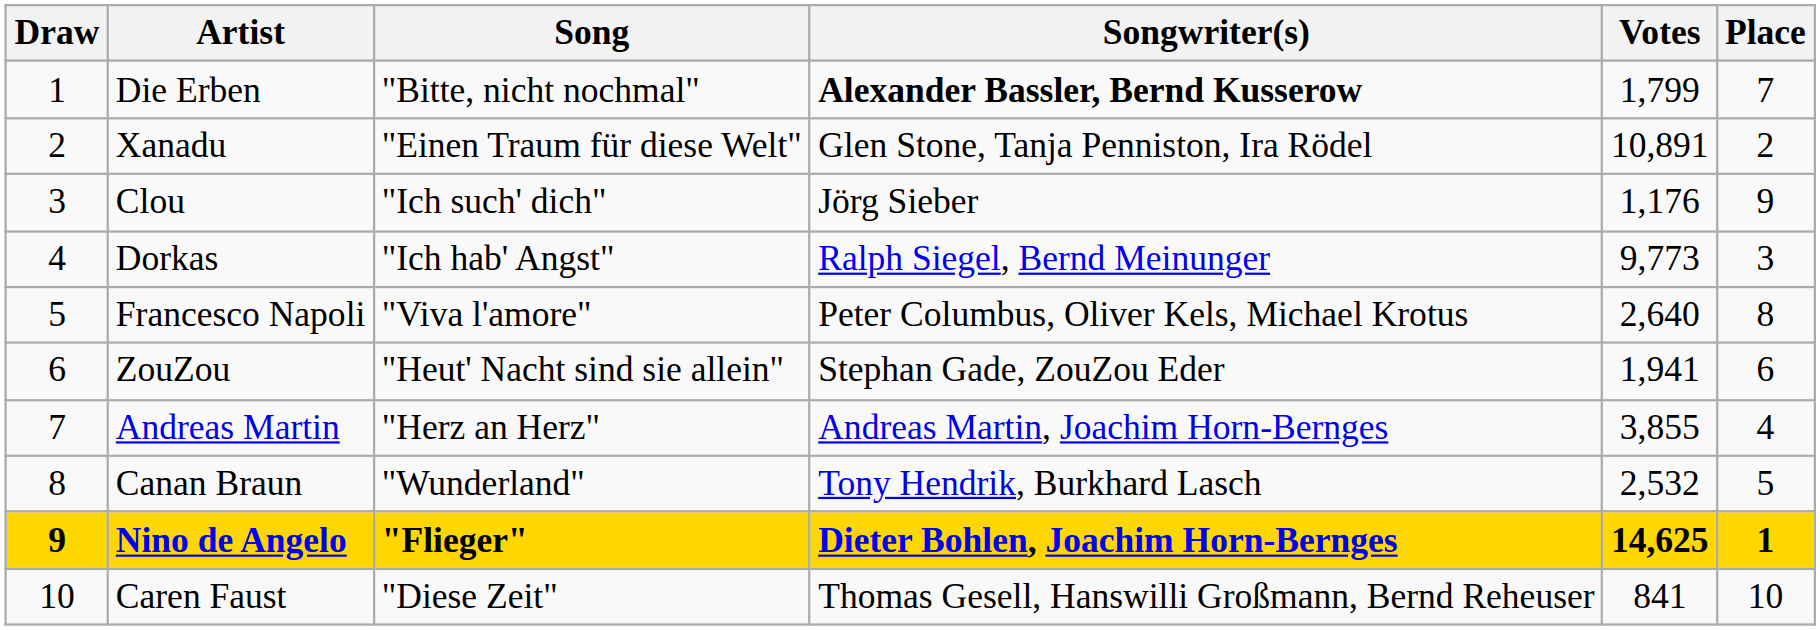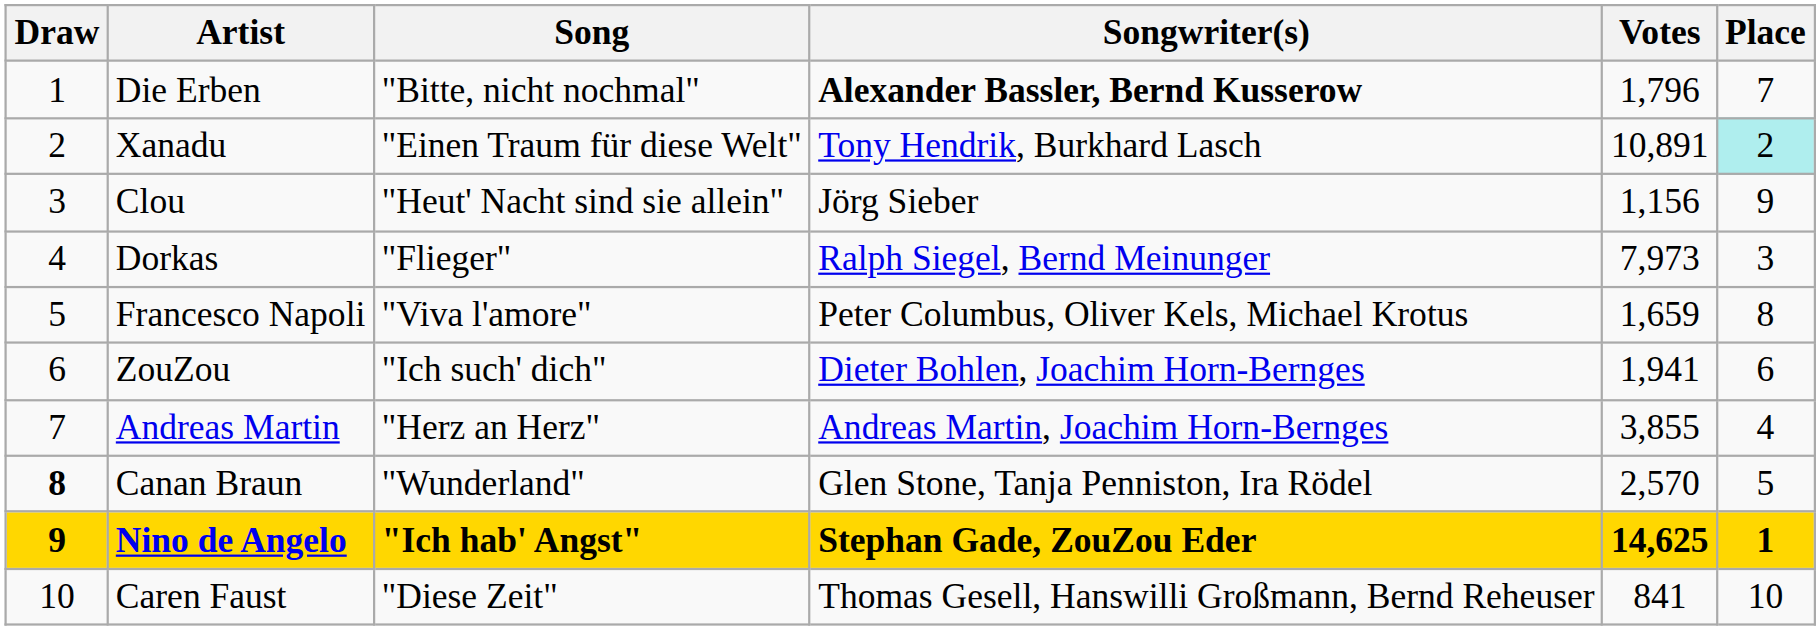 <table class="sortable wikitable" style="margin: 1em auto 1em auto; text-align:center">
 <tr>
 <th>Draw</th>
 <th>Artist</th>
 <th>Song</th>
 <th>Songwriter(s)</th>
 <th>Votes</th>
 <th>Place</th>
 </tr>
 <tr>
 <td>1</td>
 <td align="left">Die Erben</td>
 <td align="left">"Bitte, nicht nochmal"</td>
 <td align="left"><strong>Alexander Bassler, Bernd Kusserow</strong></td>
-<td>1,799</td>
+<td>1,796</td>
 <td>7</td>
 </tr>
 <tr>
 <td>2</td>
 <td align="left">Xanadu</td>
 <td align="left">"Einen Traum für diese Welt"</td>
-<td align="left">Glen Stone, Tanja Penniston, Ira Rödel</td>
+<td align="left"><a href='#'>Tony Hendrik</a>, Burkhard Lasch</td>
 <td>10,891</td>
-<td>2</td>
+<td style="background: paleturquoise;">2</td>
 </tr>
 <tr>
 <td>3</td>
 <td align="left">Clou</td>
-<td align="left">"Ich such' dich"</td>
+<td align="left">"Heut' Nacht sind sie allein"</td>
 <td align="left">Jörg Sieber</td>
-<td>1,176</td>
+<td>1,156</td>
 <td>9</td>
 </tr>
 <tr>
 <td>4</td>
 <td align="left">Dorkas</td>
-<td align="left">"Ich hab' Angst"</td>
+<td align="left">"Flieger"</td>
 <td align="left"><a href='#'>Ralph Siegel</a>, <a href='#'>Bernd Meinunger</a></td>
-<td>9,773</td>
+<td>7,973</td>
 <td>3</td>
 </tr>
 <tr>
 <td>5</td>
 <td align="left">Francesco Napoli</td>
 <td align="left">"Viva l'amore"</td>
 <td align="left">Peter Columbus, Oliver Kels, Michael Krotus</td>
-<td>2,640</td>
+<td>1,659</td>
 <td>8</td>
 </tr>
 <tr>
 <td>6</td>
 <td align="left">ZouZou</td>
-<td align="left">"Heut' Nacht sind sie allein"</td>
-<td align="left">Stephan Gade, ZouZou Eder</td>
+<td align="left">"Ich such' dich"</td>
+<td align="left"><a href='#'>Dieter Bohlen</a>, <a href='#'>Joachim Horn-Bernges</a></td>
 <td>1,941</td>
 <td>6</td>
 </tr>
 <tr>
 <td>7</td>
 <td align="left"><a href='#'>Andreas Martin</a></td>
 <td align="left">"Herz an Herz"</td>
 <td align="left"><a href='#'>Andreas Martin</a>, <a href='#'>Joachim Horn-Bernges</a></td>
 <td>3,855</td>
 <td>4</td>
 </tr>
 <tr>
-<td>8</td>
+<td><strong>8</strong></td>
 <td align="left">Canan Braun</td>
 <td align="left">"Wunderland"</td>
-<td align="left"><a href='#'>Tony Hendrik</a>, Burkhard Lasch</td>
-<td>2,532</td>
+<td align="left">Glen Stone, Tanja Penniston, Ira Rödel</td>
+<td>2,570</td>
 <td>5</td>
 </tr>
 <tr style="font-weight:bold; background:gold;">
 <td>9</td>
 <td align="left"><a href='#'>Nino de Angelo</a></td>
-<td align="left">"Flieger"</td>
-<td align="left"><a href='#'>Dieter Bohlen</a>, <a href='#'>Joachim Horn-Bernges</a></td>
+<td align="left">"Ich hab' Angst"</td>
+<td align="left">Stephan Gade, ZouZou Eder</td>
 <td>14,625</td>
 <td>1</td>
 </tr>
 <tr>
 <td>10</td>
 <td align="left">Caren Faust</td>
 <td align="left">"Diese Zeit"</td>
 <td align="left">Thomas Gesell, Hanswilli Großmann, Bernd Reheuser</td>
 <td>841</td>
 <td>10</td>
 </tr>
 </table>
